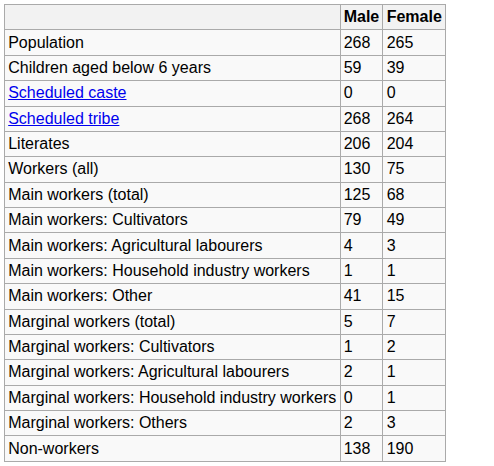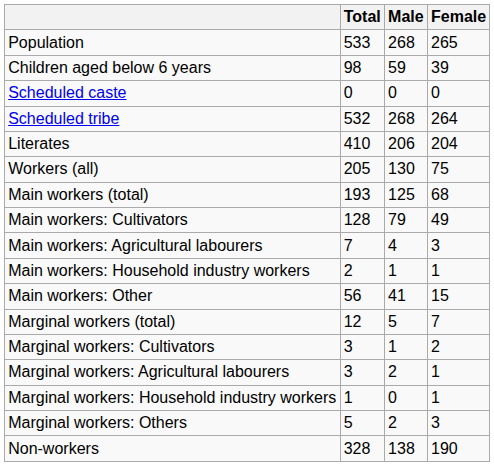 <table class="wikitable sortable">
 <tr>
 <th></th>
+<th>Total</th>
 <th>Male</th>
 <th>Female</th>
 </tr>
 <tr>
 <td>Population</td>
+<td>533</td>
 <td>268</td>
 <td>265</td>
 </tr>
 <tr>
 <td>Children aged below 6 years</td>
+<td>98</td>
 <td>59</td>
 <td>39</td>
 </tr>
 <tr>
 <td><a href='#'>Scheduled caste</a></td>
 <td>0</td>
 <td>0</td>
+<td>0</td>
 </tr>
 <tr>
 <td><a href='#'>Scheduled tribe</a></td>
+<td>532</td>
 <td>268</td>
 <td>264</td>
 </tr>
 <tr>
 <td>Literates</td>
+<td>410</td>
 <td>206</td>
 <td>204</td>
 </tr>
 <tr>
 <td>Workers (all)</td>
+<td>205</td>
 <td>130</td>
 <td>75</td>
 </tr>
 <tr>
 <td>Main workers (total)</td>
+<td>193</td>
 <td>125</td>
 <td>68</td>
 </tr>
 <tr>
 <td>Main workers: Cultivators</td>
+<td>128</td>
 <td>79</td>
 <td>49</td>
 </tr>
 <tr>
 <td>Main workers: Agricultural labourers</td>
+<td>7</td>
 <td>4</td>
 <td>3</td>
 </tr>
 <tr>
 <td>Main workers: Household industry workers</td>
+<td>2</td>
 <td>1</td>
 <td>1</td>
 </tr>
 <tr>
 <td>Main workers: Other</td>
+<td>56</td>
 <td>41</td>
 <td>15</td>
 </tr>
 <tr>
 <td>Marginal workers (total)</td>
+<td>12</td>
 <td>5</td>
 <td>7</td>
 </tr>
 <tr>
 <td>Marginal workers: Cultivators</td>
+<td>3</td>
 <td>1</td>
 <td>2</td>
 </tr>
 <tr>
 <td>Marginal workers: Agricultural labourers</td>
+<td>3</td>
 <td>2</td>
 <td>1</td>
 </tr>
 <tr>
 <td>Marginal workers: Household industry workers</td>
+<td>1</td>
 <td>0</td>
 <td>1</td>
 </tr>
 <tr>
 <td>Marginal workers: Others</td>
+<td>5</td>
 <td>2</td>
 <td>3</td>
 </tr>
 <tr>
 <td>Non-workers</td>
+<td>328</td>
 <td>138</td>
 <td>190</td>
 </tr>
 </table>
